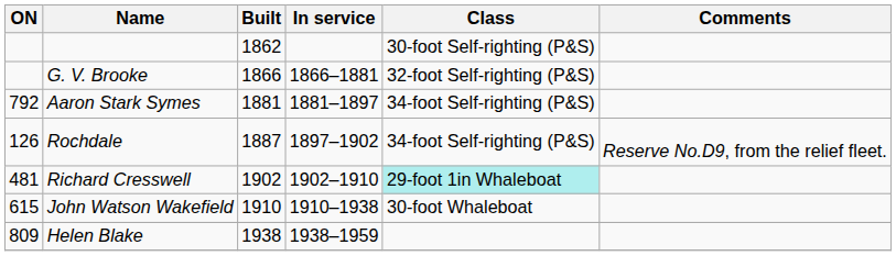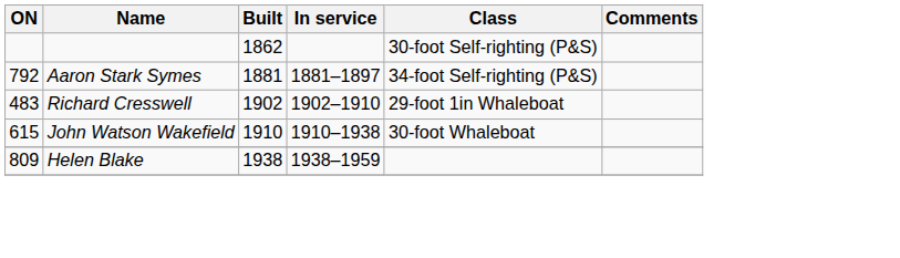 <table class="wikitable">
 <tr>
 <th>ON</th>
 <th>Name</th>
 <th>Built</th>
 <th>In service</th>
 <th>Class</th>
 <th>Comments</th>
 </tr>
 <tr>
 <td></td>
 <td></td>
 <td>1862</td>
 <td></td>
 <td>30-foot Self-righting (P&S)</td>
 <td></td>
 </tr>
 <tr>
-<td></td>
-<td><em>G. V. Brooke</em></td>
-<td>1866</td>
-<td>1866–1881</td>
-<td>32-foot Self-righting (P&S)</td>
-<td></td>
-</tr>
-<tr>
 <td>792</td>
 <td><em>Aaron Stark Symes</em></td>
 <td>1881</td>
 <td>1881–1897</td>
 <td>34-foot Self-righting (P&S)</td>
 <td></td>
 </tr>
 <tr>
-<td>126</td>
-<td><em>Rochdale</em></td>
-<td>1887</td>
-<td>1897–1902</td>
-<td>34-foot Self-righting (P&S)</td>
-<td><br><em>Reserve No.D9</em>, from the relief fleet.</td>
-</tr>
-<tr>
-<td>481</td>
+<td>483</td>
 <td><em>Richard Cresswell</em></td>
 <td>1902</td>
 <td>1902–1910</td>
-<td style="background: paleturquoise;">29-foot 1in Whaleboat</td>
+<td>29-foot 1in Whaleboat</td>
 <td></td>
 </tr>
 <tr>
 <td>615</td>
 <td><em>John Watson Wakefield</em></td>
 <td>1910</td>
 <td>1910–1938</td>
 <td>30-foot Whaleboat</td>
 <td></td>
 </tr>
 <tr>
 </tr>
 <tr>
 <td>809</td>
 <td><em>Helen Blake</em></td>
 <td>1938</td>
 <td>1938–1959</td>
 <td></td>
 <td></td>
 </tr>
 <tr>
 </tr>
 </table>
